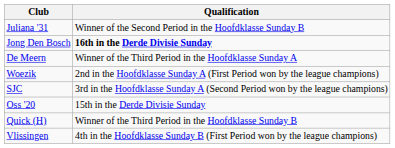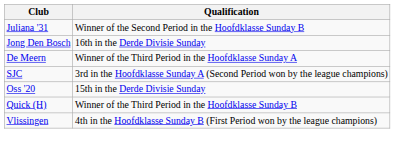 <table class="wikitable">
 <tr>
 <th>Club</th>
 <th>Qualification</th>
 </tr>
 <tr>
 <td><a href='#'>Juliana '31</a></td>
 <td>Winner of the Second Period in the <a href='#'>Hoofdklasse Sunday B</a></td>
 </tr>
 <tr>
 <td><a href='#'>Jong Den Bosch</a></td>
-<td><strong>16th in the <a href='#'>Derde Divisie Sunday</a></strong></td>
+<td>16th in the <a href='#'>Derde Divisie Sunday</a></td>
 </tr>
 <tr>
 <td><a href='#'>De Meern</a></td>
 <td>Winner of the Third Period in the <a href='#'>Hoofdklasse Sunday A</a></td>
-</tr>
-<tr>
-<td><a href='#'>Woezik</a></td>
-<td>2nd in the <a href='#'>Hoofdklasse Sunday A</a> (First Period won by the league champions)</td>
 </tr>
 <tr>
 <td><a href='#'>SJC</a></td>
 <td>3rd in the <a href='#'>Hoofdklasse Sunday A</a> (Second Period won by the league champions)</td>
 </tr>
 <tr>
 <td><a href='#'>Oss '20</a></td>
 <td>15th in the <a href='#'>Derde Divisie Sunday</a></td>
 </tr>
 <tr>
 <td><a href='#'>Quick (H)</a></td>
 <td>Winner of the Third Period in the <a href='#'>Hoofdklasse Sunday B</a></td>
 </tr>
 <tr>
 <td><a href='#'>Vlissingen</a></td>
 <td>4th in the <a href='#'>Hoofdklasse Sunday B</a> (First Period won by the league champions)</td>
 </tr>
 </table>
